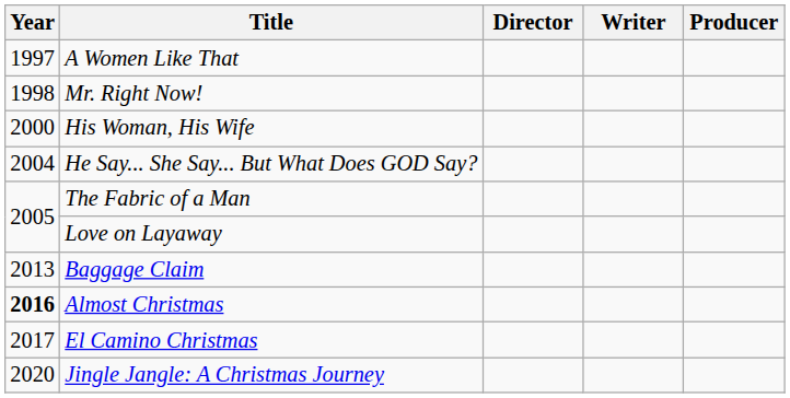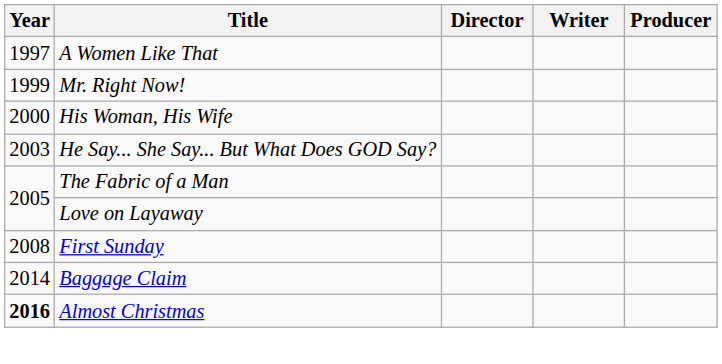 <table class="wikitable">
 <tr>
 <th>Year</th>
 <th>Title</th>
 <th width=65>Director</th>
 <th width=65>Writer</th>
 <th width=65>Producer</th>
 </tr>
 <tr>
 <td>1997</td>
 <td><em>A Women Like That</em></td>
 <td></td>
 <td></td>
 <td></td>
 </tr>
 <tr>
-<td>1998</td>
+<td>1999</td>
 <td><em>Mr. Right Now!</em></td>
 <td></td>
 <td></td>
 <td></td>
 </tr>
 <tr>
 <td>2000</td>
 <td><em>His Woman, His Wife</em></td>
 <td></td>
 <td></td>
 <td></td>
 </tr>
 <tr>
-<td>2004</td>
+<td>2003</td>
 <td><em>He Say... She Say... But What Does GOD Say?</em></td>
 <td></td>
 <td></td>
 <td></td>
 </tr>
 <tr>
 <td rowspan="2">2005</td>
 <td><em>The Fabric of a Man</em></td>
 <td></td>
 <td></td>
 <td></td>
 </tr>
 <tr>
 <td><em>Love on Layaway</em></td>
 <td></td>
 <td></td>
 <td></td>
 </tr>
 <tr>
-<td>2013</td>
+<td>2008</td>
+<td><em><a href='#'>First Sunday</a></em></td>
+<td></td>
+<td></td>
+<td></td>
+</tr>
+<tr>
+<td>2014</td>
 <td><em><a href='#'>Baggage Claim</a></em></td>
 <td></td>
 <td></td>
 <td></td>
 </tr>
 <tr>
 <td><strong>2016</strong></td>
 <td><em><a href='#'>Almost Christmas</a></em></td>
 <td></td>
 <td></td>
 <td></td>
 </tr>
-<tr>
-<td>2017</td>
-<td><em><a href='#'>El Camino Christmas</a></em></td>
-<td></td>
-<td></td>
-<td></td>
-</tr>
-<tr>
-<td>2020</td>
-<td><em><a href='#'>Jingle Jangle: A Christmas Journey</a></em></td>
-<td></td>
-<td></td>
-<td></td>
-</tr>
 </table>
